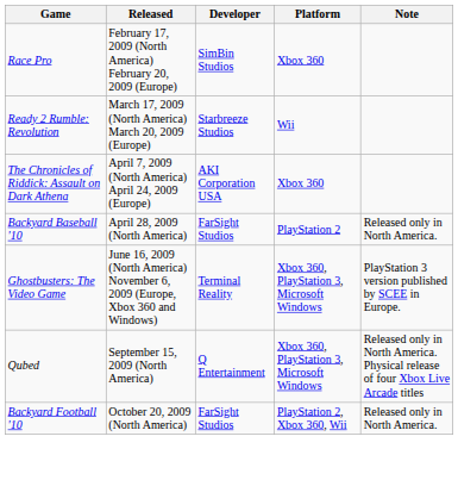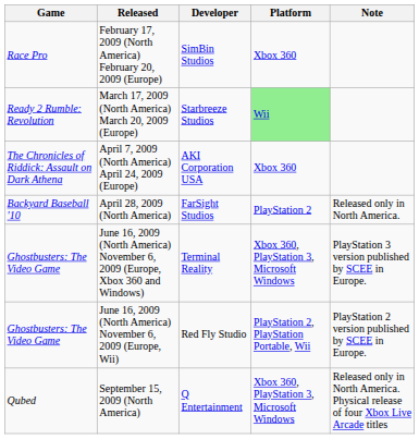 <table class="wikitable sortable">
 <tr>
 <th>Game</th>
 <th>Released</th>
 <th>Developer</th>
 <th>Platform</th>
 <th>Note</th>
 </tr>
 <tr>
 <td><em><a href='#'>Race Pro</a></em></td>
 <td>February 17, 2009 (North America)<br>February 20, 2009 (Europe)</td>
 <td><a href='#'>SimBin Studios</a></td>
 <td><a href='#'>Xbox 360</a></td>
 <td></td>
 </tr>
 <tr>
 <td><em><a href='#'>Ready 2 Rumble: Revolution</a></em></td>
 <td>March 17, 2009 (North America)<br>March 20, 2009 (Europe)</td>
 <td><a href='#'>Starbreeze Studios</a></td>
-<td><a href='#'>Wii</a></td>
+<td style="background: lightgreen;"><a href='#'>Wii</a></td>
 <td></td>
 </tr>
 <tr>
 <td><em><a href='#'>The Chronicles of Riddick: Assault on Dark Athena</a></em></td>
 <td>April 7, 2009 (North America)<br>April 24, 2009 (Europe)</td>
 <td><a href='#'>AKI Corporation USA</a></td>
 <td><a href='#'>Xbox 360</a></td>
 <td></td>
 </tr>
 <tr>
 <td><em><a href='#'>Backyard Baseball '10</a></em></td>
 <td>April 28, 2009 (North America)</td>
 <td><a href='#'>FarSight Studios</a></td>
 <td><a href='#'>PlayStation 2</a></td>
 <td>Released only in North America.</td>
 </tr>
 <tr>
 <td><em><a href='#'>Ghostbusters: The Video Game</a></em></td>
 <td>June 16, 2009 (North America)<br>November 6, 2009 (Europe, Xbox 360 and Windows)</td>
 <td><a href='#'>Terminal Reality</a></td>
 <td><a href='#'>Xbox 360</a>, <a href='#'>PlayStation 3</a>, <a href='#'>Microsoft Windows</a></td>
 <td>PlayStation 3 version published by <a href='#'>SCEE</a> in Europe.</td>
 </tr>
 <tr>
+<td><em><a href='#'>Ghostbusters: The Video Game</a></em></td>
+<td>June 16, 2009 (North America)<br>November 6, 2009 (Europe, Wii)</td>
+<td>Red Fly Studio</td>
+<td><a href='#'>PlayStation 2</a>, <a href='#'>PlayStation Portable</a>, <a href='#'>Wii</a></td>
+<td>PlayStation 2 version published by <a href='#'>SCEE</a> in Europe.</td>
+</tr>
+<tr>
 <td><em>Qubed</em></td>
 <td>September 15, 2009 (North America)</td>
 <td><a href='#'>Q Entertainment</a></td>
 <td><a href='#'>Xbox 360</a>, <a href='#'>PlayStation 3</a>, <a href='#'>Microsoft Windows</a></td>
 <td>Released only in North America.<br>Physical release of four <a href='#'>Xbox Live Arcade</a> titles</td>
 </tr>
-<tr>
-<td><em><a href='#'>Backyard Football '10</a></em></td>
-<td>October 20, 2009 (North America)</td>
-<td><a href='#'>FarSight Studios</a></td>
-<td><a href='#'>PlayStation 2</a>, <a href='#'>Xbox 360</a>, <a href='#'>Wii</a></td>
-<td>Released only in North America.</td>
-</tr>
 </table>
